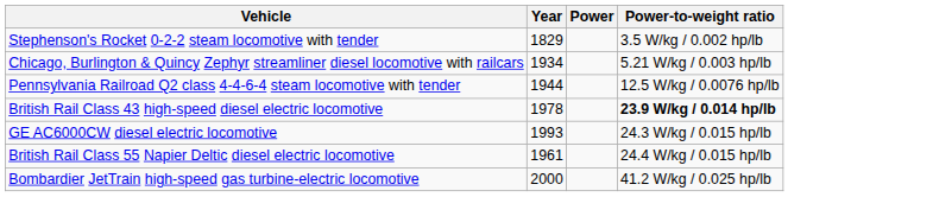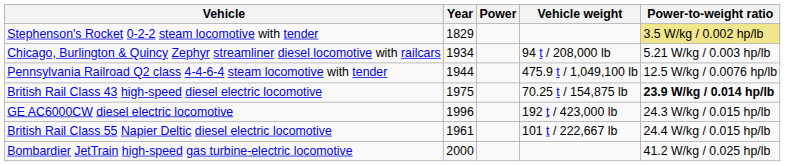 <table class="wikitable sortable mw-collapsible mw-collapsed">
 <tr>
 <th>Vehicle</th>
 <th data-sort-type=number>Year</th>
 <th data-sort-type=number>Power</th>
+<th data-sort-type=number>Vehicle weight</th>
 <th data-sort-type=number>Power-to-weight ratio</th>
 </tr>
 <tr>
 <td><a href='#'>Stephenson's Rocket</a> <a href='#'>0-2-2</a> <a href='#'>steam locomotive</a> with <a href='#'>tender</a></td>
 <td>1829</td>
 <td></td>
-<td>3.5 W/kg / 0.002 hp/lb</td>
+<td></td>
+<td style="background: khaki;">3.5 W/kg / 0.002 hp/lb</td>
 </tr>
 <tr>
 <td><a href='#'>Chicago, Burlington & Quincy</a> <a href='#'>Zephyr</a> <a href='#'>streamliner</a> <a href='#'>diesel locomotive</a> with <a href='#'>railcars</a></td>
 <td>1934</td>
 <td></td>
+<td data-sort-value="94000">94 <a href='#'>t</a> / 208,000 lb</td>
 <td>5.21 W/kg / 0.003 hp/lb</td>
 </tr>
 <tr>
 <td><a href='#'>Pennsylvania Railroad Q2 class</a> <a href='#'>4-4-6-4</a> <a href='#'>steam locomotive</a> with <a href='#'>tender</a></td>
 <td>1944</td>
 <td></td>
+<td data-sort-value="475900">475.9 <a href='#'>t</a> / 1,049,100 lb</td>
 <td>12.5 W/kg / 0.0076 hp/lb</td>
 </tr>
 <tr>
 <td><a href='#'>British Rail Class 43</a> <a href='#'>high-speed</a> <a href='#'>diesel electric locomotive</a></td>
-<td>1978</td>
+<td>1975</td>
 <td></td>
+<td data-sort-value="70250">70.25 <a href='#'>t</a> / 154,875 lb</td>
 <td><strong>23.9 W/kg / 0.014 hp/lb</strong></td>
 </tr>
 <tr>
 <td><a href='#'>GE AC6000CW</a> <a href='#'>diesel electric locomotive</a></td>
-<td>1993</td>
+<td>1996</td>
 <td></td>
+<td data-sort-value="192000">192 <a href='#'>t</a> / 423,000 lb</td>
 <td>24.3 W/kg / 0.015 hp/lb</td>
 </tr>
 <tr>
 <td><a href='#'>British Rail Class 55</a> <a href='#'>Napier Deltic</a> <a href='#'>diesel electric locomotive</a></td>
 <td>1961</td>
 <td></td>
+<td data-sort-value="101000">101 <a href='#'>t</a> / 222,667 lb</td>
 <td>24.4 W/kg / 0.015 hp/lb</td>
 </tr>
 <tr>
 <td><a href='#'>Bombardier</a> <a href='#'>JetTrain</a> <a href='#'>high-speed</a> <a href='#'>gas turbine-electric locomotive</a></td>
 <td>2000</td>
 <td></td>
+<td></td>
 <td>41.2 W/kg / 0.025 hp/lb</td>
 </tr>
 </table>
